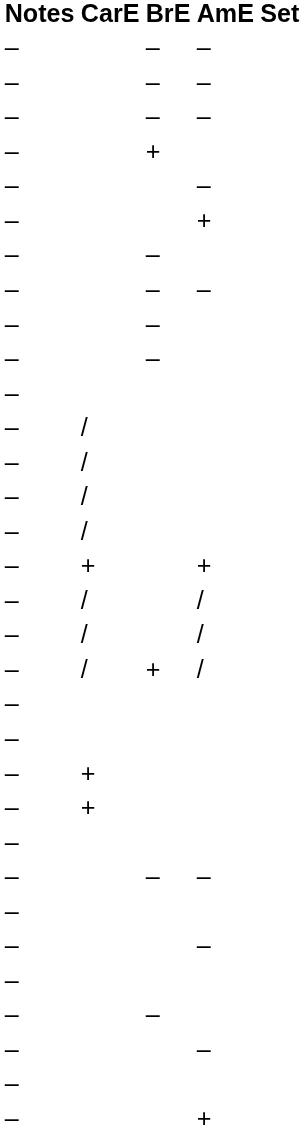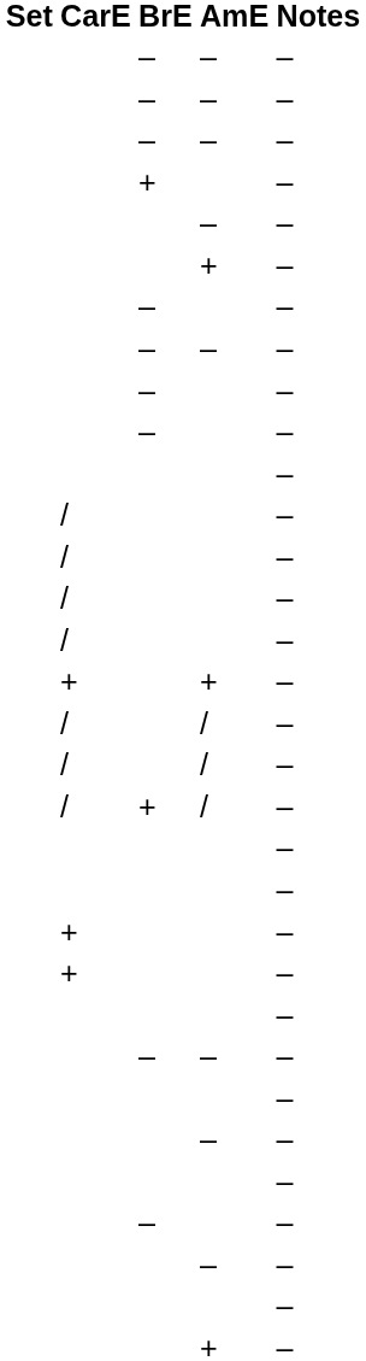 <table class="sortable">
 <tr>
-<th>Notes</th>
+<th>Set</th>
 <th>CarE</th>
 <th>BrE</th>
 <th>AmE</th>
-<th>Set</th>
+<th>Notes</th>
 </tr>
 <tr>
+<td></td>
+<td></td>
+<td>–</td>
+<td>–</td>
+<td>–</td>
+</tr>
+<tr>
+<td></td>
+<td></td>
+<td>–</td>
+<td>–</td>
+<td>–</td>
+</tr>
+<tr>
+<td></td>
+<td></td>
+<td>–</td>
+<td>–</td>
+<td>–</td>
+</tr>
+<tr>
+<td></td>
+<td></td>
+<td> + </td>
+<td></td>
+<td>–</td>
+</tr>
+<tr>
+<td></td>
+<td></td>
+<td></td>
+<td>–</td>
+<td>–</td>
+</tr>
+<tr>
+<td></td>
+<td></td>
+<td></td>
+<td> + </td>
+<td>–</td>
+</tr>
+<tr>
+<td></td>
+<td></td>
 <td>–</td>
 <td></td>
 <td>–</td>
-<td>–</td>
-<td></td>
 </tr>
 <tr>
+<td></td>
+<td></td>
+<td>–</td>
+<td>–</td>
+<td>–</td>
+</tr>
+<tr>
+<td></td>
+<td></td>
 <td>–</td>
 <td></td>
 <td>–</td>
-<td>–</td>
-<td></td>
 </tr>
 <tr>
+<td></td>
+<td></td>
 <td>–</td>
 <td></td>
 <td>–</td>
-<td>–</td>
-<td></td>
 </tr>
 <tr>
+<td></td>
+<td></td>
+<td></td>
+<td></td>
 <td>–</td>
+</tr>
+<tr>
+<td></td>
+<td> / </td>
+<td></td>
+<td></td>
+<td>–</td>
+</tr>
+<tr>
+<td></td>
+<td> / </td>
+<td></td>
+<td></td>
+<td>–</td>
+</tr>
+<tr>
+<td></td>
+<td> / </td>
+<td></td>
+<td></td>
+<td>–</td>
+</tr>
+<tr>
+<td></td>
+<td> / </td>
+<td></td>
+<td></td>
+<td>–</td>
+</tr>
+<tr>
+<td></td>
+<td> + </td>
+<td></td>
+<td> + </td>
+<td>–</td>
+</tr>
+<tr>
+<td></td>
+<td> / </td>
+<td></td>
+<td> / </td>
+<td>–</td>
+</tr>
+<tr>
+<td></td>
+<td> / </td>
+<td></td>
+<td> / </td>
+<td>–</td>
+</tr>
+<tr>
+<td></td>
+<td> / </td>
+<td> + </td>
+<td> / </td>
+<td>–</td>
+</tr>
+<tr>
+<td></td>
+<td></td>
+<td></td>
+<td></td>
+<td>–</td>
+</tr>
+<tr>
+<td></td>
+<td></td>
+<td></td>
+<td></td>
+<td>–</td>
+</tr>
+<tr>
 <td></td>
 <td> + </td>
 <td></td>
 <td></td>
+<td>–</td>
 </tr>
 <tr>
+<td></td>
+<td> + </td>
+<td></td>
+<td></td>
 <td>–</td>
+</tr>
+<tr>
+<td></td>
+<td></td>
+<td></td>
+<td></td>
+<td>–</td>
+</tr>
+<tr>
+<td></td>
+<td></td>
+<td>–</td>
+<td>–</td>
+<td>–</td>
+</tr>
+<tr>
+<td></td>
+<td></td>
+<td></td>
+<td></td>
+<td>–</td>
+</tr>
+<tr>
+<td></td>
+<td></td>
+<td></td>
+<td>–</td>
+<td>–</td>
+</tr>
+<tr>
+<td></td>
+<td></td>
+<td></td>
+<td></td>
+<td>–</td>
+</tr>
+<tr>
 <td></td>
 <td></td>
 <td>–</td>
 <td></td>
+<td>–</td>
 </tr>
 <tr>
-<td>–</td>
 <td></td>
 <td></td>
-<td> + </td>
-<td></td>
-</tr>
-<tr>
-<td>–</td>
-<td></td>
-<td>–</td>
-<td></td>
-<td></td>
-</tr>
-<tr>
-<td>–</td>
 <td></td>
 <td>–</td>
 <td>–</td>
-<td></td>
 </tr>
 <tr>
-<td>–</td>
-<td></td>
-<td>–</td>
-<td></td>
-<td></td>
-</tr>
-<tr>
-<td>–</td>
-<td></td>
-<td>–</td>
-<td></td>
-<td></td>
-</tr>
-<tr>
-<td>–</td>
 <td></td>
 <td></td>
 <td></td>
 <td></td>
+<td>–</td>
 </tr>
 <tr>
-<td>–</td>
-<td> / </td>
 <td></td>
 <td></td>
 <td></td>
-</tr>
-<tr>
+<td> + </td>
 <td>–</td>
-<td> / </td>
-<td></td>
-<td></td>
-<td></td>
-</tr>
-<tr>
-<td>–</td>
-<td> / </td>
-<td></td>
-<td></td>
-<td></td>
-</tr>
-<tr>
-<td>–</td>
-<td> / </td>
-<td></td>
-<td></td>
-<td></td>
-</tr>
-<tr>
-<td>–</td>
-<td> + </td>
-<td></td>
-<td> + </td>
-<td></td>
-</tr>
-<tr>
-<td>–</td>
-<td> / </td>
-<td></td>
-<td> / </td>
-<td></td>
-</tr>
-<tr>
-<td>–</td>
-<td> / </td>
-<td></td>
-<td> / </td>
-<td></td>
-</tr>
-<tr>
-<td>–</td>
-<td> / </td>
-<td> + </td>
-<td> / </td>
-<td></td>
-</tr>
-<tr>
-<td>–</td>
-<td></td>
-<td></td>
-<td></td>
-<td></td>
-</tr>
-<tr>
-<td>–</td>
-<td></td>
-<td></td>
-<td></td>
-<td></td>
-</tr>
-<tr>
-<td>–</td>
-<td> + </td>
-<td></td>
-<td></td>
-<td></td>
-</tr>
-<tr>
-<td>–</td>
-<td> + </td>
-<td></td>
-<td></td>
-<td></td>
-</tr>
-<tr>
-<td>–</td>
-<td></td>
-<td></td>
-<td></td>
-<td></td>
-</tr>
-<tr>
-<td>–</td>
-<td></td>
-<td>–</td>
-<td>–</td>
-<td></td>
-</tr>
-<tr>
-<td>–</td>
-<td></td>
-<td></td>
-<td></td>
-<td></td>
-</tr>
-<tr>
-<td>–</td>
-<td></td>
-<td></td>
-<td>–</td>
-<td></td>
-</tr>
-<tr>
-<td>–</td>
-<td></td>
-<td></td>
-<td></td>
-<td></td>
-</tr>
-<tr>
-<td>–</td>
-<td></td>
-<td>–</td>
-<td></td>
-<td></td>
-</tr>
-<tr>
-<td>–</td>
-<td></td>
-<td></td>
-<td>–</td>
-<td></td>
-</tr>
-<tr>
-<td>–</td>
-<td></td>
-<td></td>
-<td></td>
-<td></td>
-</tr>
-<tr>
-<td>–</td>
-<td></td>
-<td></td>
-<td> + </td>
-<td></td>
 </tr>
 </table>
